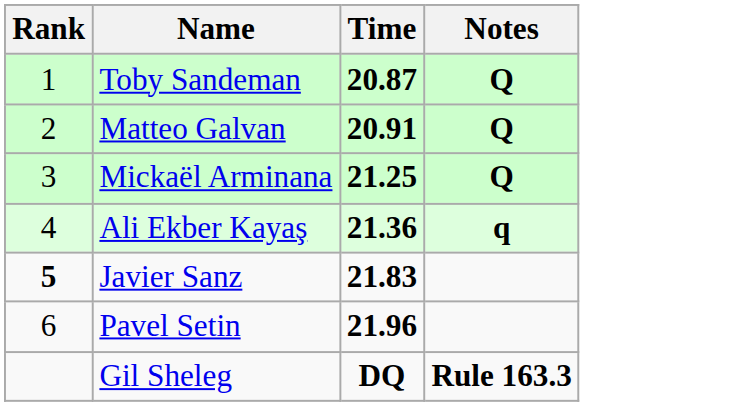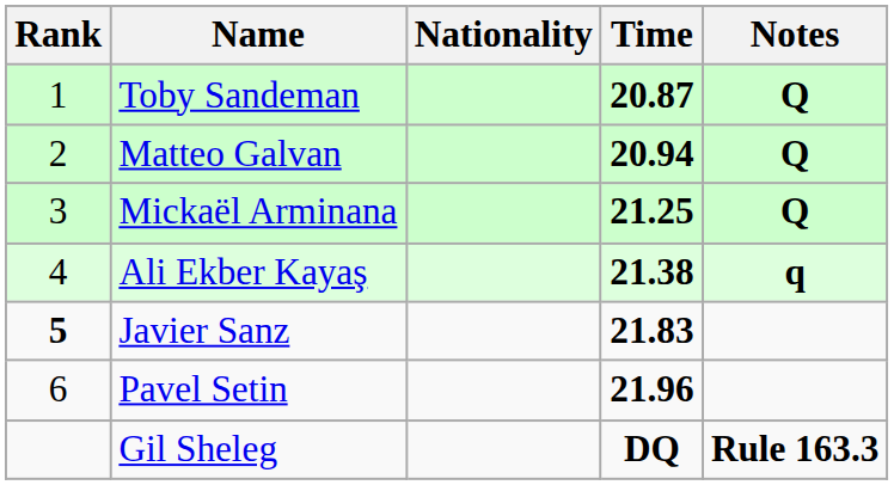 <table class="wikitable sortable" style="text-align:center">
 <tr>
 <th>Rank</th>
 <th>Name</th>
+<th>Nationality</th>
 <th>Time</th>
 <th>Notes</th>
 </tr>
 <tr bgcolor=ccffcc>
 <td>1</td>
 <td align=left><a href='#'>Toby Sandeman</a></td>
+<td align=left></td>
 <td><strong>20.87</strong></td>
 <td><strong>Q</strong></td>
 </tr>
 <tr bgcolor=ccffcc>
 <td>2</td>
 <td align=left><a href='#'>Matteo Galvan</a></td>
-<td><strong>20.91</strong></td>
+<td align=left></td>
+<td><strong>20.94</strong></td>
 <td><strong>Q</strong></td>
 </tr>
 <tr bgcolor=ccffcc>
 <td>3</td>
 <td align=left><a href='#'>Mickaël Arminana</a></td>
+<td align=left></td>
 <td><strong>21.25</strong></td>
 <td><strong>Q</strong></td>
 </tr>
 <tr bgcolor=ddffdd>
 <td>4</td>
 <td align=left><a href='#'>Ali Ekber Kayaş</a></td>
-<td><strong>21.36</strong></td>
+<td align=left></td>
+<td><strong>21.38</strong></td>
 <td><strong>q</strong></td>
 </tr>
 <tr>
 <td><strong>5</strong></td>
 <td align=left><a href='#'>Javier Sanz</a></td>
+<td align=left></td>
 <td><strong>21.83</strong></td>
 <td></td>
 </tr>
 <tr>
 <td>6</td>
 <td align=left><a href='#'>Pavel Setin</a></td>
+<td align=left></td>
 <td><strong>21.96</strong></td>
 <td></td>
 </tr>
 <tr>
 <td></td>
 <td align=left><a href='#'>Gil Sheleg</a></td>
+<td align=left></td>
 <td><strong>DQ</strong></td>
 <td><strong>Rule 163.3</strong></td>
 </tr>
 </table>
